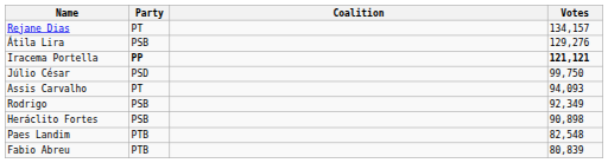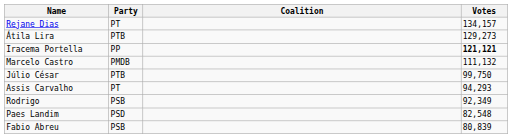 <table class="wikitable sortable">
 <tr>
 <th style="width:165px;">Name</th>
 <th style="width:50px;">Party</th>
 <th style="width:515px;">Coalition</th>
 <th style="width:70px;">Votes</th>
 </tr>
 <tr>
 <td><a href='#'>Rejane Dias</a></td>
 <td>PT</td>
 <td></td>
 <td>134,157</td>
 </tr>
 <tr>
 <td>Átila Lira</td>
-<td>PSB</td>
+<td>PTB</td>
 <td></td>
-<td>129,276</td>
+<td>129,273</td>
 </tr>
 <tr>
 <td>Iracema Portella</td>
-<td><strong>PP</strong></td>
+<td>PP</td>
 <td></td>
 <td><strong>121,121</strong></td>
 </tr>
 <tr>
+<td>Marcelo Castro</td>
+<td>PMDB</td>
+<td></td>
+<td>111,132</td>
+</tr>
+<tr>
 <td>Júlio César</td>
-<td>PSD</td>
+<td>PTB</td>
 <td></td>
 <td>99,750</td>
 </tr>
 <tr>
 <td>Assis Carvalho</td>
 <td>PT</td>
 <td></td>
-<td>94,093</td>
+<td>94,293</td>
 </tr>
 <tr>
 <td>Rodrigo</td>
 <td>PSB</td>
 <td></td>
 <td>92,349</td>
 </tr>
 <tr>
-<td>Heráclito Fortes</td>
-<td>PSB</td>
-<td></td>
-<td>90,898</td>
-</tr>
-<tr>
 <td>Paes Landim</td>
-<td>PTB</td>
+<td>PSD</td>
 <td></td>
 <td>82,548</td>
 </tr>
 <tr>
 <td>Fabio Abreu</td>
-<td>PTB</td>
+<td>PSB</td>
 <td></td>
 <td>80,839</td>
 </tr>
 </table>
